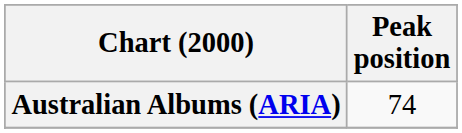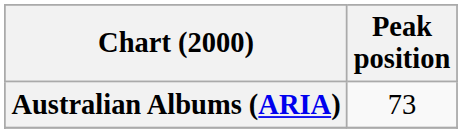 <table class="wikitable plainrowheaders sortable" style="text-align:center;">
 <tr>
 <th scope="col">Chart (2000)</th>
 <th scope="col">Peak<br>position</th>
 </tr>
 <tr>
 <th scope="row">Australian Albums (<a href='#'>ARIA</a>)</th>
-<td>74</td>
+<td>73</td>
 </tr>
 <tr>
 </tr>
 <tr>
 </tr>
 <tr>
 </tr>
 </table>
